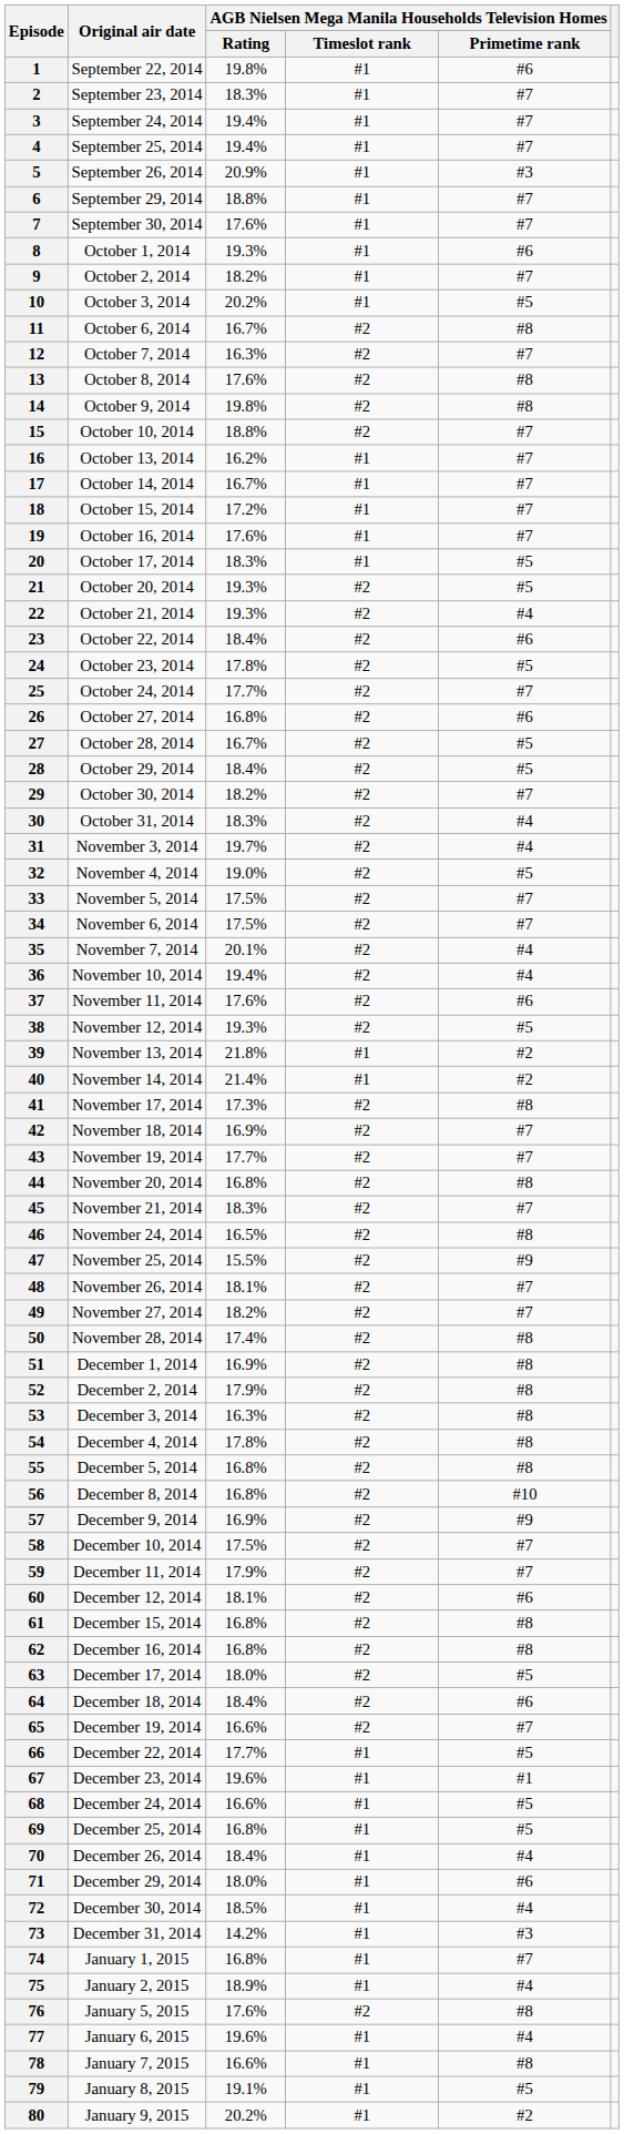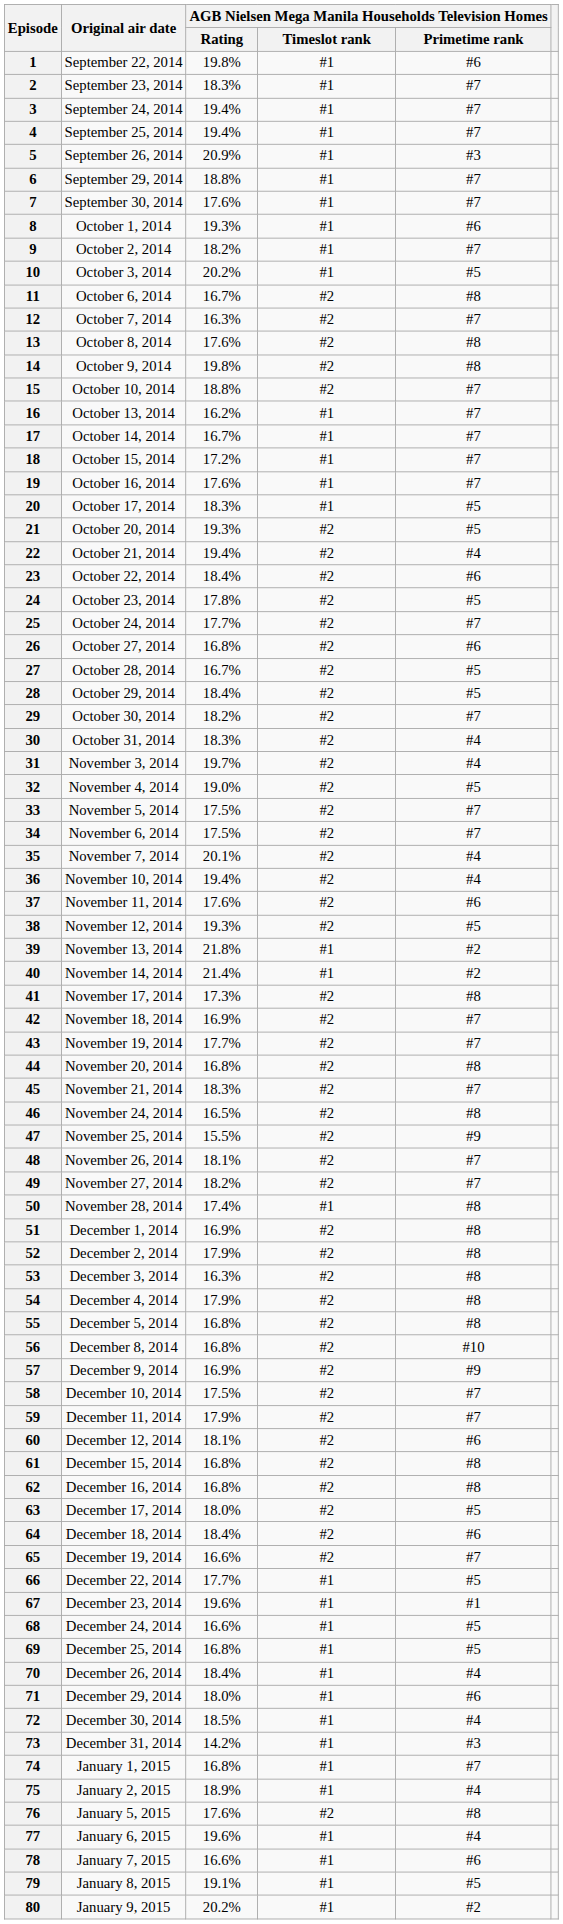 <table class="wikitable" style="text-align:center">
 <tr>
 <th rowspan=2>Episode</th>
 <th rowspan=2>Original air date</th>
 <th colspan=3>AGB Nielsen Mega Manila Households Television Homes</th>
 <th rowspan=2></th>
 </tr>
 <tr>
 <th>Rating</th>
 <th>Timeslot rank</th>
 <th>Primetime rank</th>
 </tr>
 <tr>
 <th>1</th>
 <td>September 22, 2014</td>
 <td>19.8%</td>
 <td>#1</td>
 <td>#6</td>
 <td></td>
 </tr>
 <tr>
 <th>2</th>
 <td>September 23, 2014</td>
 <td>18.3%</td>
 <td>#1</td>
 <td>#7</td>
 <td></td>
 </tr>
 <tr>
 <th>3</th>
 <td>September 24, 2014</td>
 <td>19.4%</td>
 <td>#1</td>
 <td>#7</td>
 <td></td>
 </tr>
 <tr>
 <th>4</th>
 <td>September 25, 2014</td>
 <td>19.4%</td>
 <td>#1</td>
 <td>#7</td>
 <td></td>
 </tr>
 <tr>
 <th>5</th>
 <td>September 26, 2014</td>
 <td>20.9%</td>
 <td>#1</td>
 <td>#3</td>
 <td></td>
 </tr>
 <tr>
 <th>6</th>
 <td>September 29, 2014</td>
 <td>18.8%</td>
 <td>#1</td>
 <td>#7</td>
 <td></td>
 </tr>
 <tr>
 <th>7</th>
 <td>September 30, 2014</td>
 <td>17.6%</td>
 <td>#1</td>
 <td>#7</td>
 <td></td>
 </tr>
 <tr>
 <th>8</th>
 <td>October 1, 2014</td>
 <td>19.3%</td>
 <td>#1</td>
 <td>#6</td>
 <td></td>
 </tr>
 <tr>
 <th>9</th>
 <td>October 2, 2014</td>
 <td>18.2%</td>
 <td>#1</td>
 <td>#7</td>
 <td></td>
 </tr>
 <tr>
 <th>10</th>
 <td>October 3, 2014</td>
 <td>20.2%</td>
 <td>#1</td>
 <td>#5</td>
 <td></td>
 </tr>
 <tr>
 <th>11</th>
 <td>October 6, 2014</td>
 <td>16.7%</td>
 <td>#2</td>
 <td>#8</td>
 <td></td>
 </tr>
 <tr>
 <th>12</th>
 <td>October 7, 2014</td>
 <td>16.3%</td>
 <td>#2</td>
 <td>#7</td>
 <td></td>
 </tr>
 <tr>
 <th>13</th>
 <td>October 8, 2014</td>
 <td>17.6%</td>
 <td>#2</td>
 <td>#8</td>
 <td></td>
 </tr>
 <tr>
 <th>14</th>
 <td>October 9, 2014</td>
 <td>19.8%</td>
 <td>#2</td>
 <td>#8</td>
 <td></td>
 </tr>
 <tr>
 <th>15</th>
 <td>October 10, 2014</td>
 <td>18.8%</td>
 <td>#2</td>
 <td>#7</td>
 <td></td>
 </tr>
 <tr>
 <th>16</th>
 <td>October 13, 2014</td>
 <td>16.2%</td>
 <td>#1</td>
 <td>#7</td>
 <td></td>
 </tr>
 <tr>
 <th>17</th>
 <td>October 14, 2014</td>
 <td>16.7%</td>
 <td>#1</td>
 <td>#7</td>
 <td></td>
 </tr>
 <tr>
 <th>18</th>
 <td>October 15, 2014</td>
 <td>17.2%</td>
 <td>#1</td>
 <td>#7</td>
 <td></td>
 </tr>
 <tr>
 <th>19</th>
 <td>October 16, 2014</td>
 <td>17.6%</td>
 <td>#1</td>
 <td>#7</td>
 <td></td>
 </tr>
 <tr>
 <th>20</th>
 <td>October 17, 2014</td>
 <td>18.3%</td>
 <td>#1</td>
 <td>#5</td>
 <td></td>
 </tr>
 <tr>
 <th>21</th>
 <td>October 20, 2014</td>
 <td>19.3%</td>
 <td>#2</td>
 <td>#5</td>
 <td></td>
 </tr>
 <tr>
 <th>22</th>
 <td>October 21, 2014</td>
-<td>19.3%</td>
+<td>19.4%</td>
 <td>#2</td>
 <td>#4</td>
 <td></td>
 </tr>
 <tr>
 <th>23</th>
 <td>October 22, 2014</td>
 <td>18.4%</td>
 <td>#2</td>
 <td>#6</td>
 <td></td>
 </tr>
 <tr>
 <th>24</th>
 <td>October 23, 2014</td>
 <td>17.8%</td>
 <td>#2</td>
 <td>#5</td>
 <td></td>
 </tr>
 <tr>
 <th>25</th>
 <td>October 24, 2014</td>
 <td>17.7%</td>
 <td>#2</td>
 <td>#7</td>
 <td></td>
 </tr>
 <tr>
 <th>26</th>
 <td>October 27, 2014</td>
 <td>16.8%</td>
 <td>#2</td>
 <td>#6</td>
 <td></td>
 </tr>
 <tr>
 <th>27</th>
 <td>October 28, 2014</td>
 <td>16.7%</td>
 <td>#2</td>
 <td>#5</td>
 <td></td>
 </tr>
 <tr>
 <th>28</th>
 <td>October 29, 2014</td>
 <td>18.4%</td>
 <td>#2</td>
 <td>#5</td>
 <td></td>
 </tr>
 <tr>
 <th>29</th>
 <td>October 30, 2014</td>
 <td>18.2%</td>
 <td>#2</td>
 <td>#7</td>
 <td></td>
 </tr>
 <tr>
 <th>30</th>
 <td>October 31, 2014</td>
 <td>18.3%</td>
 <td>#2</td>
 <td>#4</td>
 <td></td>
 </tr>
 <tr>
 <th>31</th>
 <td>November 3, 2014</td>
 <td>19.7%</td>
 <td>#2</td>
 <td>#4</td>
 <td></td>
 </tr>
 <tr>
 <th>32</th>
 <td>November 4, 2014</td>
 <td>19.0%</td>
 <td>#2</td>
 <td>#5</td>
 <td></td>
 </tr>
 <tr>
 <th>33</th>
 <td>November 5, 2014</td>
 <td>17.5%</td>
 <td>#2</td>
 <td>#7</td>
 <td></td>
 </tr>
 <tr>
 <th>34</th>
 <td>November 6, 2014</td>
 <td>17.5%</td>
 <td>#2</td>
 <td>#7</td>
 <td></td>
 </tr>
 <tr>
 <th>35</th>
 <td>November 7, 2014</td>
 <td>20.1%</td>
 <td>#2</td>
 <td>#4</td>
 <td></td>
 </tr>
 <tr>
 <th>36</th>
 <td>November 10, 2014</td>
 <td>19.4%</td>
 <td>#2</td>
 <td>#4</td>
 <td></td>
 </tr>
 <tr>
 <th>37</th>
 <td>November 11, 2014</td>
 <td>17.6%</td>
 <td>#2</td>
 <td>#6</td>
 <td></td>
 </tr>
 <tr>
 <th>38</th>
 <td>November 12, 2014</td>
 <td>19.3%</td>
 <td>#2</td>
 <td>#5</td>
 <td></td>
 </tr>
 <tr>
 <th>39</th>
 <td>November 13, 2014</td>
 <td>21.8%</td>
 <td>#1</td>
 <td>#2</td>
 <td></td>
 </tr>
 <tr>
 <th>40</th>
 <td>November 14, 2014</td>
 <td>21.4%</td>
 <td>#1</td>
 <td>#2</td>
 <td></td>
 </tr>
 <tr>
 <th>41</th>
 <td>November 17, 2014</td>
 <td>17.3%</td>
 <td>#2</td>
 <td>#8</td>
 <td></td>
 </tr>
 <tr>
 <th>42</th>
 <td>November 18, 2014</td>
 <td>16.9%</td>
 <td>#2</td>
 <td>#7</td>
 <td></td>
 </tr>
 <tr>
 <th>43</th>
 <td>November 19, 2014</td>
 <td>17.7%</td>
 <td>#2</td>
 <td>#7</td>
 <td></td>
 </tr>
 <tr>
 <th>44</th>
 <td>November 20, 2014</td>
 <td>16.8%</td>
 <td>#2</td>
 <td>#8</td>
 <td></td>
 </tr>
 <tr>
 <th>45</th>
 <td>November 21, 2014</td>
 <td>18.3%</td>
 <td>#2</td>
 <td>#7</td>
 <td></td>
 </tr>
 <tr>
 <th>46</th>
 <td>November 24, 2014</td>
 <td>16.5%</td>
 <td>#2</td>
 <td>#8</td>
 <td></td>
 </tr>
 <tr>
 <th>47</th>
 <td>November 25, 2014</td>
 <td>15.5%</td>
 <td>#2</td>
 <td>#9</td>
 <td></td>
 </tr>
 <tr>
 <th>48</th>
 <td>November 26, 2014</td>
 <td>18.1%</td>
 <td>#2</td>
 <td>#7</td>
 <td></td>
 </tr>
 <tr>
 <th>49</th>
 <td>November 27, 2014</td>
 <td>18.2%</td>
 <td>#2</td>
 <td>#7</td>
 <td></td>
 </tr>
 <tr>
 <th>50</th>
 <td>November 28, 2014</td>
 <td>17.4%</td>
-<td>#2</td>
+<td>#1</td>
 <td>#8</td>
 <td></td>
 </tr>
 <tr>
 <th>51</th>
 <td>December 1, 2014</td>
 <td>16.9%</td>
 <td>#2</td>
 <td>#8</td>
 <td></td>
 </tr>
 <tr>
 <th>52</th>
 <td>December 2, 2014</td>
 <td>17.9%</td>
 <td>#2</td>
 <td>#8</td>
 <td></td>
 </tr>
 <tr>
 <th>53</th>
 <td>December 3, 2014</td>
 <td>16.3%</td>
 <td>#2</td>
 <td>#8</td>
 <td></td>
 </tr>
 <tr>
 <th>54</th>
 <td>December 4, 2014</td>
-<td>17.8%</td>
+<td>17.9%</td>
 <td>#2</td>
 <td>#8</td>
 <td></td>
 </tr>
 <tr>
 <th>55</th>
 <td>December 5, 2014</td>
 <td>16.8%</td>
 <td>#2</td>
 <td>#8</td>
 <td></td>
 </tr>
 <tr>
 <th>56</th>
 <td>December 8, 2014</td>
 <td>16.8%</td>
 <td>#2</td>
 <td>#10</td>
 <td></td>
 </tr>
 <tr>
 <th>57</th>
 <td>December 9, 2014</td>
 <td>16.9%</td>
 <td>#2</td>
 <td>#9</td>
 <td></td>
 </tr>
 <tr>
 <th>58</th>
 <td>December 10, 2014</td>
 <td>17.5%</td>
 <td>#2</td>
 <td>#7</td>
 <td></td>
 </tr>
 <tr>
 <th>59</th>
 <td>December 11, 2014</td>
 <td>17.9%</td>
 <td>#2</td>
 <td>#7</td>
 <td></td>
 </tr>
 <tr>
 <th>60</th>
 <td>December 12, 2014</td>
 <td>18.1%</td>
 <td>#2</td>
 <td>#6</td>
 <td></td>
 </tr>
 <tr>
 <th>61</th>
 <td>December 15, 2014</td>
 <td>16.8%</td>
 <td>#2</td>
 <td>#8</td>
 <td></td>
 </tr>
 <tr>
 <th>62</th>
 <td>December 16, 2014</td>
 <td>16.8%</td>
 <td>#2</td>
 <td>#8</td>
 <td></td>
 </tr>
 <tr>
 <th>63</th>
 <td>December 17, 2014</td>
 <td>18.0%</td>
 <td>#2</td>
 <td>#5</td>
 <td></td>
 </tr>
 <tr>
 <th>64</th>
 <td>December 18, 2014</td>
 <td>18.4%</td>
 <td>#2</td>
 <td>#6</td>
 <td></td>
 </tr>
 <tr>
 <th>65</th>
 <td>December 19, 2014</td>
 <td>16.6%</td>
 <td>#2</td>
 <td>#7</td>
 <td></td>
 </tr>
 <tr>
 <th>66</th>
 <td>December 22, 2014</td>
 <td>17.7%</td>
 <td>#1</td>
 <td>#5</td>
 <td></td>
 </tr>
 <tr>
 <th>67</th>
 <td>December 23, 2014</td>
 <td>19.6%</td>
 <td>#1</td>
 <td>#1</td>
 <td></td>
 </tr>
 <tr>
 <th>68</th>
 <td>December 24, 2014</td>
 <td>16.6%</td>
 <td>#1</td>
 <td>#5</td>
 <td></td>
 </tr>
 <tr>
 <th>69</th>
 <td>December 25, 2014</td>
 <td>16.8%</td>
 <td>#1</td>
 <td>#5</td>
 <td></td>
 </tr>
 <tr>
 <th>70</th>
 <td>December 26, 2014</td>
 <td>18.4%</td>
 <td>#1</td>
 <td>#4</td>
 <td></td>
 </tr>
 <tr>
 <th>71</th>
 <td>December 29, 2014</td>
 <td>18.0%</td>
 <td>#1</td>
 <td>#6</td>
 <td></td>
 </tr>
 <tr>
 <th>72</th>
 <td>December 30, 2014</td>
 <td>18.5%</td>
 <td>#1</td>
 <td>#4</td>
 <td></td>
 </tr>
 <tr>
 <th>73</th>
 <td>December 31, 2014</td>
 <td>14.2%</td>
 <td>#1</td>
 <td>#3</td>
 <td></td>
 </tr>
 <tr>
 <th>74</th>
 <td>January 1, 2015</td>
 <td>16.8%</td>
 <td>#1</td>
 <td>#7</td>
 <td></td>
 </tr>
 <tr>
 <th>75</th>
 <td>January 2, 2015</td>
 <td>18.9%</td>
 <td>#1</td>
 <td>#4</td>
 <td></td>
 </tr>
 <tr>
 <th>76</th>
 <td>January 5, 2015</td>
 <td>17.6%</td>
 <td>#2</td>
 <td>#8</td>
 <td></td>
 </tr>
 <tr>
 <th>77</th>
 <td>January 6, 2015</td>
 <td>19.6%</td>
 <td>#1</td>
 <td>#4</td>
 <td></td>
 </tr>
 <tr>
 <th>78</th>
 <td>January 7, 2015</td>
 <td>16.6%</td>
 <td>#1</td>
-<td>#8</td>
+<td>#6</td>
 <td></td>
 </tr>
 <tr>
 <th>79</th>
 <td>January 8, 2015</td>
 <td>19.1%</td>
 <td>#1</td>
 <td>#5</td>
 <td></td>
 </tr>
 <tr>
 <th>80</th>
 <td>January 9, 2015</td>
 <td>20.2%</td>
 <td>#1</td>
 <td>#2</td>
 <td></td>
 </tr>
 </table>
